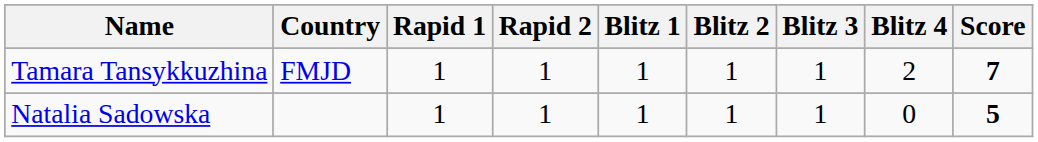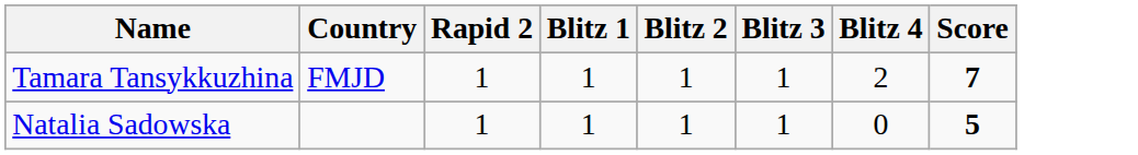 <table class="wikitable">
 <tr>
 <th>Name</th>
 <th>Country</th>
-<th>Rapid 1</th>
 <th>Rapid 2</th>
 <th>Blitz 1</th>
 <th>Blitz 2</th>
 <th>Blitz 3</th>
 <th>Blitz 4</th>
 <th>Score</th>
 </tr>
 <tr align="center">
 <td align="left"><a href='#'>Tamara Tansykkuzhina</a></td>
 <td align=left><a href='#'>FMJD</a></td>
 <td>1</td>
 <td>1</td>
 <td>1</td>
 <td>1</td>
-<td>1</td>
 <td>2</td>
 <td><strong>7</strong></td>
 </tr>
 <tr align="center">
 <td align=left><a href='#'>Natalia Sadowska</a></td>
 <td align=left></td>
 <td>1</td>
 <td>1</td>
 <td>1</td>
 <td>1</td>
-<td>1</td>
 <td>0</td>
 <td><strong>5</strong></td>
 </tr>
 </table>
